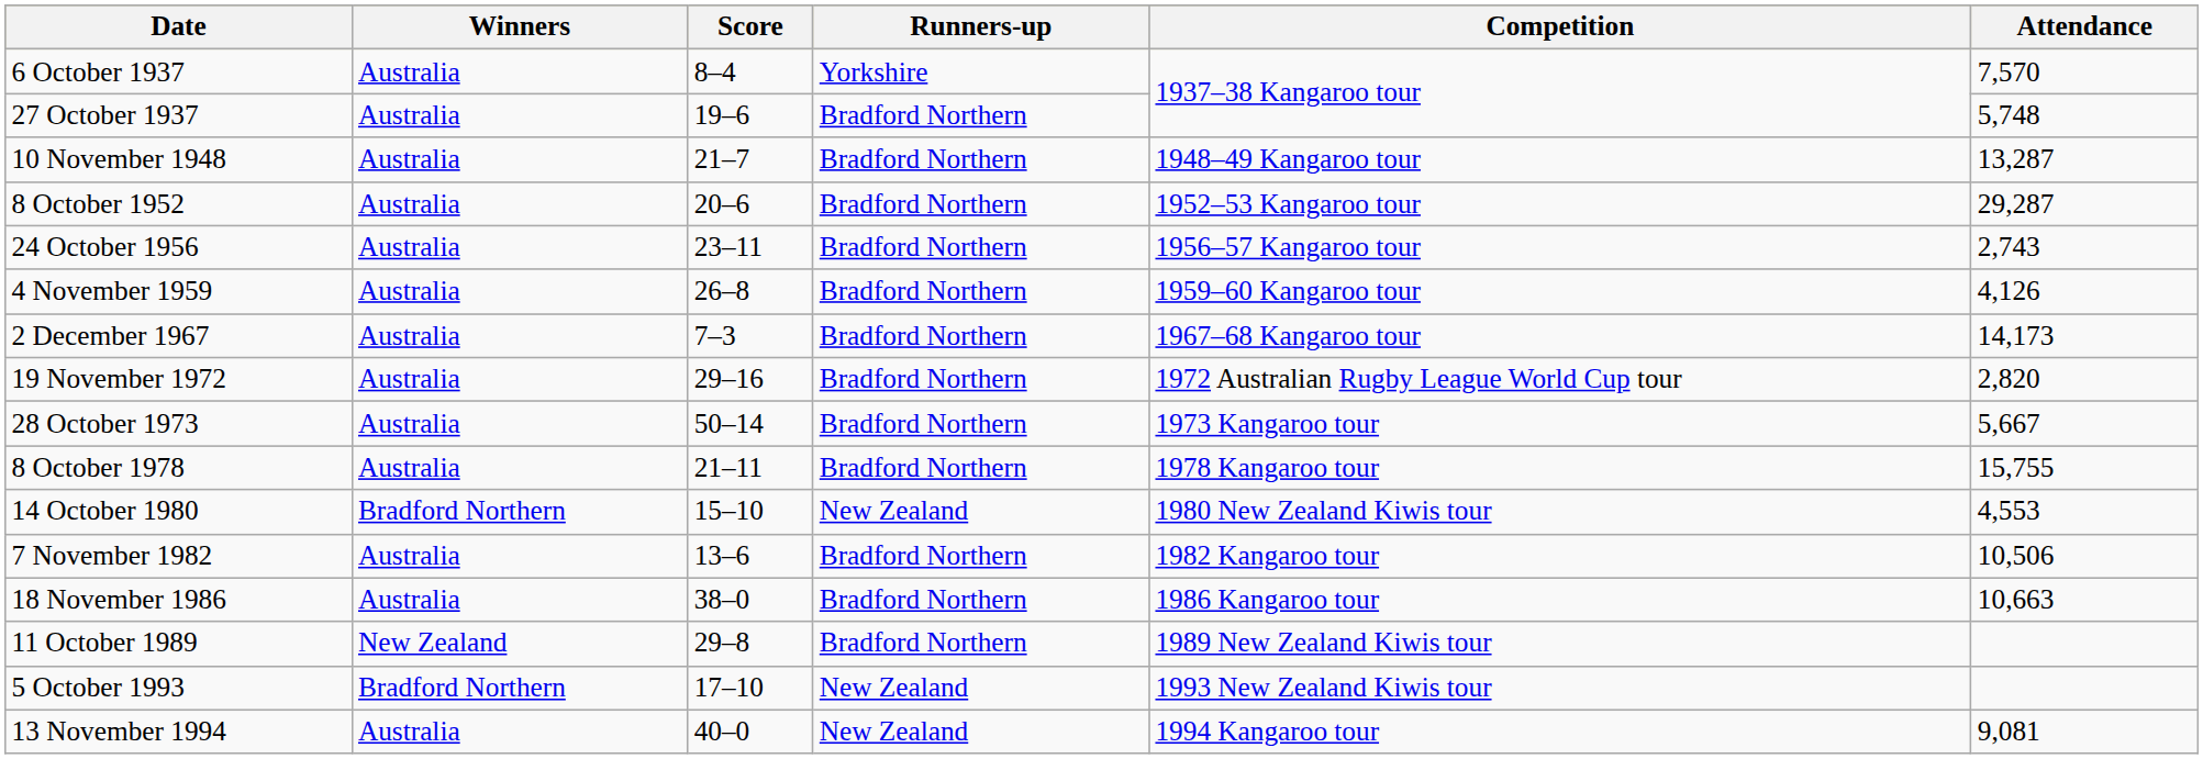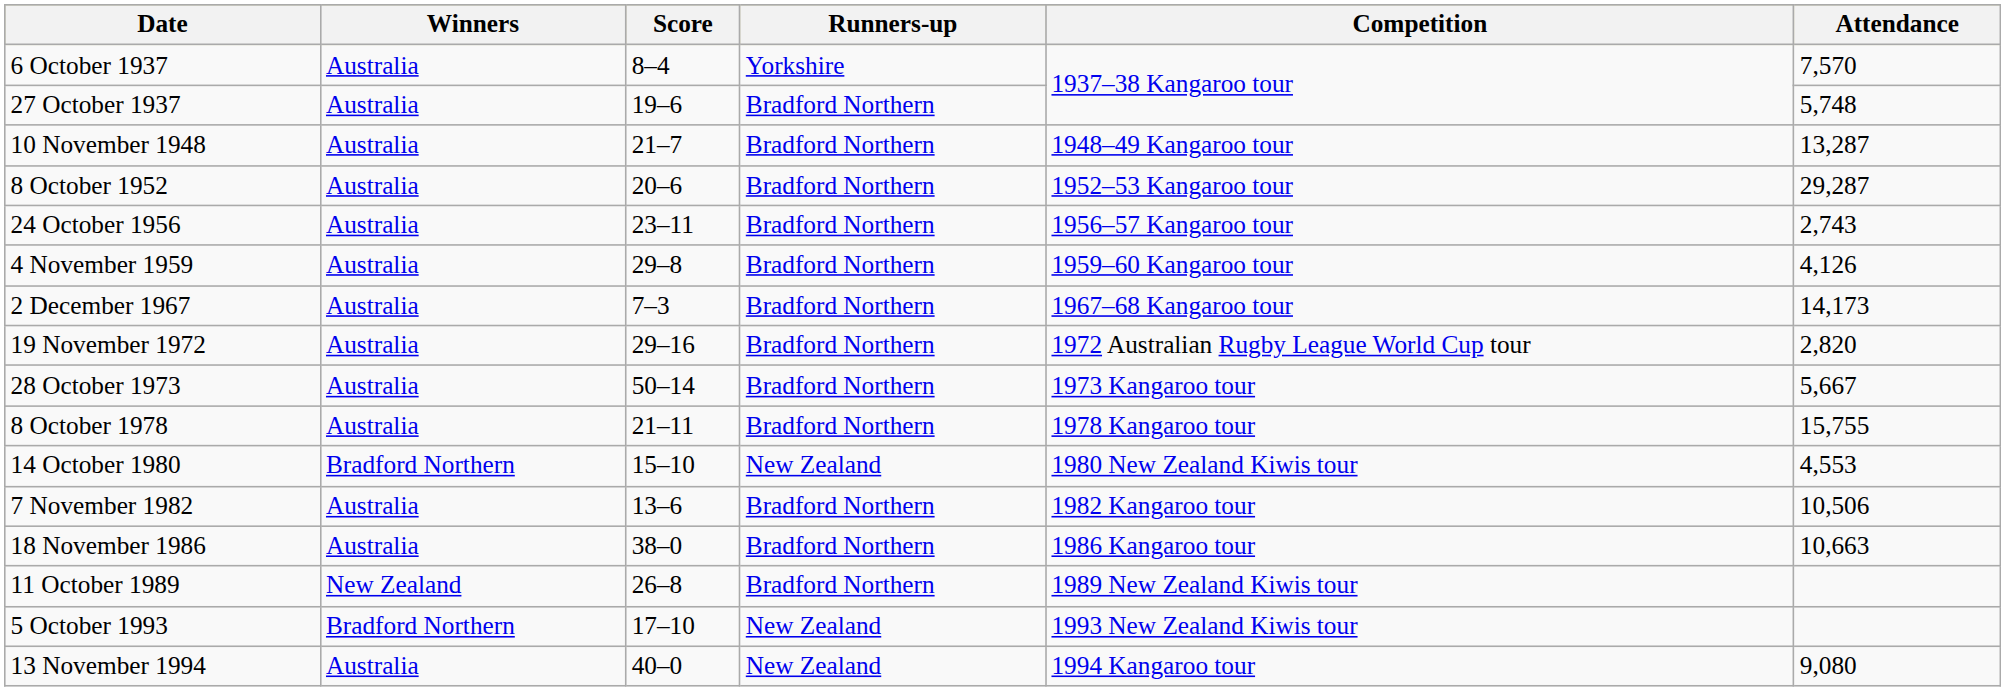 <table class="wikitable" width=100%>
 <tr bgcolor=#bdb76b>
 <th>Date</th>
 <th>Winners</th>
 <th>Score</th>
 <th>Runners-up</th>
 <th>Competition</th>
 <th>Attendance</th>
 </tr>
 <tr>
 <td>6 October 1937</td>
 <td> <a href='#'>Australia</a></td>
 <td>8–4</td>
 <td> <a href='#'>Yorkshire</a></td>
 <td rowspan=2><a href='#'>1937–38 Kangaroo tour</a></td>
 <td>7,570</td>
 </tr>
 <tr>
 <td>27 October 1937</td>
 <td> <a href='#'>Australia</a></td>
 <td>19–6</td>
 <td> <a href='#'>Bradford Northern</a></td>
 <td>5,748</td>
 </tr>
 <tr>
 <td>10 November 1948</td>
 <td> <a href='#'>Australia</a></td>
 <td>21–7</td>
 <td> <a href='#'>Bradford Northern</a></td>
 <td><a href='#'>1948–49 Kangaroo tour</a></td>
 <td>13,287</td>
 </tr>
 <tr>
 <td>8 October 1952</td>
 <td> <a href='#'>Australia</a></td>
 <td>20–6</td>
 <td> <a href='#'>Bradford Northern</a></td>
 <td><a href='#'>1952–53 Kangaroo tour</a></td>
 <td>29,287</td>
 </tr>
 <tr>
 <td>24 October 1956</td>
 <td> <a href='#'>Australia</a></td>
 <td>23–11</td>
 <td> <a href='#'>Bradford Northern</a></td>
 <td><a href='#'>1956–57 Kangaroo tour</a></td>
 <td>2,743</td>
 </tr>
 <tr>
 <td>4 November 1959</td>
 <td> <a href='#'>Australia</a></td>
-<td>26–8</td>
+<td>29–8</td>
 <td> <a href='#'>Bradford Northern</a></td>
 <td><a href='#'>1959–60 Kangaroo tour</a></td>
 <td>4,126</td>
 </tr>
 <tr>
 <td>2 December 1967</td>
 <td> <a href='#'>Australia</a></td>
 <td>7–3</td>
 <td> <a href='#'>Bradford Northern</a></td>
 <td><a href='#'>1967–68 Kangaroo tour</a></td>
 <td>14,173</td>
 </tr>
 <tr>
 <td>19 November 1972</td>
 <td> <a href='#'>Australia</a></td>
 <td>29–16</td>
 <td> <a href='#'>Bradford Northern</a></td>
 <td><a href='#'>1972</a> Australian <a href='#'>Rugby League World Cup</a> tour</td>
 <td>2,820</td>
 </tr>
 <tr>
 <td>28 October 1973</td>
 <td> <a href='#'>Australia</a></td>
 <td>50–14</td>
 <td> <a href='#'>Bradford Northern</a></td>
 <td><a href='#'>1973 Kangaroo tour</a></td>
 <td>5,667</td>
 </tr>
 <tr>
 <td>8 October 1978</td>
 <td> <a href='#'>Australia</a></td>
 <td>21–11</td>
 <td> <a href='#'>Bradford Northern</a></td>
 <td><a href='#'>1978 Kangaroo tour</a></td>
 <td>15,755</td>
 </tr>
 <tr>
 <td>14 October 1980</td>
 <td> <a href='#'>Bradford Northern</a></td>
 <td>15–10</td>
 <td> <a href='#'>New Zealand</a></td>
 <td><a href='#'>1980 New Zealand Kiwis tour</a></td>
 <td>4,553</td>
 </tr>
 <tr>
 <td>7 November 1982</td>
 <td> <a href='#'>Australia</a></td>
 <td>13–6</td>
 <td> <a href='#'>Bradford Northern</a></td>
 <td><a href='#'>1982 Kangaroo tour</a></td>
 <td>10,506</td>
 </tr>
 <tr>
 <td>18 November 1986</td>
 <td> <a href='#'>Australia</a></td>
 <td>38–0</td>
 <td> <a href='#'>Bradford Northern</a></td>
 <td><a href='#'>1986 Kangaroo tour</a></td>
 <td>10,663</td>
 </tr>
 <tr>
 <td>11 October 1989</td>
 <td> <a href='#'>New Zealand</a></td>
-<td>29–8</td>
+<td>26–8</td>
 <td> <a href='#'>Bradford Northern</a></td>
 <td><a href='#'>1989 New Zealand Kiwis tour</a></td>
 <td></td>
 </tr>
 <tr>
 <td>5 October 1993</td>
 <td> <a href='#'>Bradford Northern</a></td>
 <td>17–10</td>
 <td> <a href='#'>New Zealand</a></td>
 <td><a href='#'>1993 New Zealand Kiwis tour</a></td>
 <td></td>
 </tr>
 <tr>
 <td>13 November 1994</td>
 <td> <a href='#'>Australia</a></td>
 <td>40–0</td>
 <td> <a href='#'>New Zealand</a></td>
 <td><a href='#'>1994 Kangaroo tour</a></td>
-<td>9,081</td>
+<td>9,080</td>
 </tr>
 </table>
